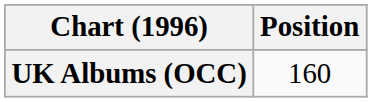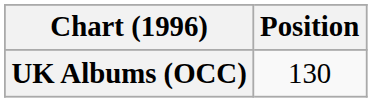 <table class="wikitable plainrowheaders" style="text-align:center">
 <tr>
 <th scope="col">Chart (1996)</th>
 <th scope="col">Position</th>
 </tr>
 <tr>
 <th scope="row">UK Albums (OCC)</th>
-<td>160</td>
+<td>130</td>
 </tr>
 </table>
